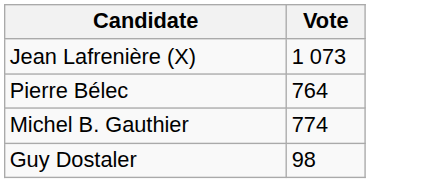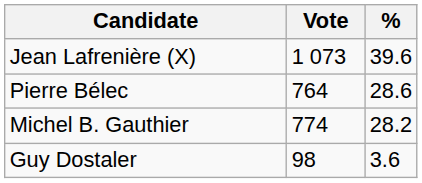 <table class="wikitable">
 <tr>
 <th bgcolor="#DDDDFF" width="200px">Candidate</th>
 <th bgcolor="#DDDDFF" width="50px">Vote</th>
+<th bgcolor="#DDDDFF" width="30px">%</th>
 </tr>
 <tr>
 <td>Jean Lafrenière (X)</td>
 <td>1 073</td>
+<td>39.6</td>
 </tr>
 <tr>
 <td>Pierre Bélec</td>
 <td>764</td>
+<td>28.6</td>
 </tr>
 <tr>
 <td>Michel B. Gauthier</td>
 <td>774</td>
+<td>28.2</td>
 </tr>
 <tr>
 <td>Guy Dostaler</td>
 <td>98</td>
+<td>3.6</td>
 </tr>
 </table>
